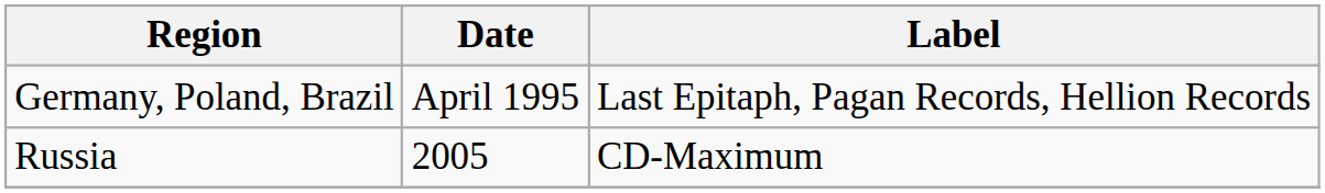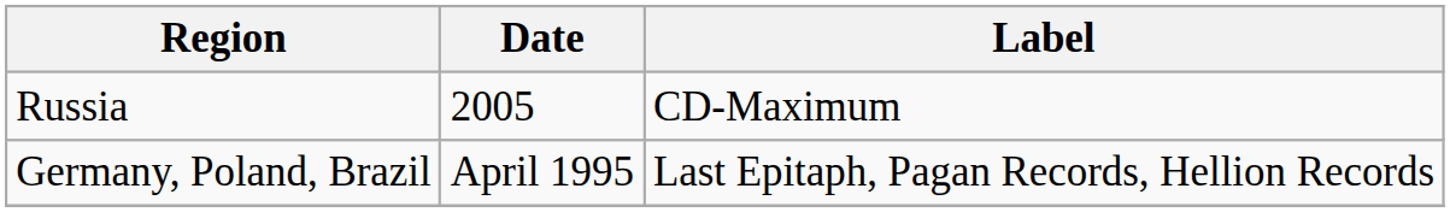 <table class="wikitable plainrowheaders">
 <tr>
 <th scope="col">Region</th>
 <th scope="col">Date</th>
 <th scope="col">Label</th>
 </tr>
 <tr>
+<td>Russia</td>
+<td>2005</td>
+<td>CD-Maximum</td>
+</tr>
+<tr>
 <td>Germany, Poland, Brazil</td>
 <td>April 1995</td>
 <td>Last Epitaph, Pagan Records, Hellion Records</td>
 </tr>
 <tr>
-<td>Russia</td>
-<td>2005</td>
-<td>CD-Maximum</td>
-</tr>
-<tr>
 </tr>
 </table>
